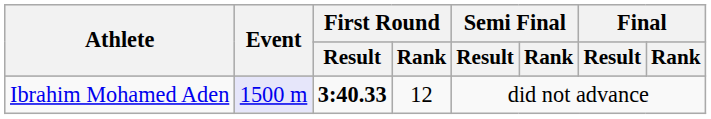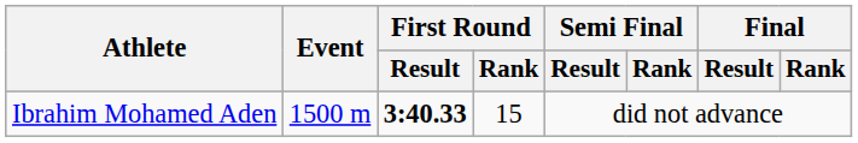 <table class=wikitable style="font-size:90%">
 <tr>
 <th rowspan="2">Athlete</th>
 <th rowspan="2">Event</th>
 <th colspan="2">First Round</th>
 <th colspan="2">Semi Final</th>
 <th colspan="2">Final</th>
 </tr>
 <tr style="font-size:95%">
 <th scope="col">Result</th>
 <th scope="col">Rank</th>
 <th scope="col">Result</th>
 <th scope="col">Rank</th>
 <th scope="col">Result</th>
 <th scope="col">Rank</th>
 </tr>
 <tr align=center>
 <td align=left><a href='#'>Ibrahim Mohamed Aden</a></td>
-<td align=left style="background: lavender;"><a href='#'>1500 m</a></td>
+<td align=left><a href='#'>1500 m</a></td>
 <td><strong>3:40.33</strong></td>
-<td>12</td>
+<td>15</td>
 <td colspan=4>did not advance</td>
 </tr>
 </table>
